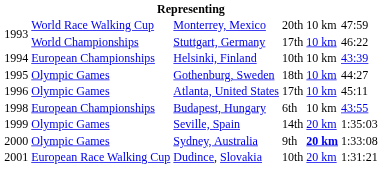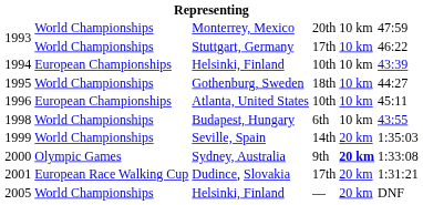 <table>
 <tr>
 <th colspan="6">Representing </th>
 </tr>
 <tr>
 <td rowspan=2>1993</td>
-<td><a href='#'>World Race Walking Cup</a></td>
+<td><a href='#'>World Championships</a></td>
 <td><a href='#'>Monterrey, Mexico</a></td>
 <td>20th</td>
 <td>10 km</td>
 <td>47:59</td>
 </tr>
 <tr>
 <td><a href='#'>World Championships</a></td>
 <td><a href='#'>Stuttgart, Germany</a></td>
 <td>17th</td>
 <td><a href='#'>10 km</a></td>
 <td>46:22</td>
 </tr>
 <tr>
 <td>1994</td>
 <td><a href='#'>European Championships</a></td>
 <td><a href='#'>Helsinki, Finland</a></td>
 <td align="center">10th</td>
 <td>10 km</td>
 <td><a href='#'>43:39</a></td>
 </tr>
 <tr>
 <td>1995</td>
-<td><a href='#'>Olympic Games</a></td>
+<td><a href='#'>World Championships</a></td>
 <td><a href='#'>Gothenburg, Sweden</a></td>
 <td>18th</td>
 <td><a href='#'>10 km</a></td>
 <td>44:27</td>
 </tr>
 <tr>
 <td>1996</td>
-<td><a href='#'>Olympic Games</a></td>
+<td><a href='#'>European Championships</a></td>
 <td><a href='#'>Atlanta, United States</a></td>
-<td>17th</td>
+<td>10th</td>
 <td><a href='#'>10 km</a></td>
 <td>45:11</td>
 </tr>
 <tr>
 <td>1998</td>
-<td><a href='#'>European Championships</a></td>
+<td><a href='#'>World Championships</a></td>
 <td><a href='#'>Budapest, Hungary</a></td>
 <td>6th</td>
 <td>10 km</td>
 <td><a href='#'>43:55</a></td>
 </tr>
 <tr>
 <td>1999</td>
-<td><a href='#'>Olympic Games</a></td>
+<td><a href='#'>World Championships</a></td>
 <td><a href='#'>Seville, Spain</a></td>
 <td>14th</td>
 <td><a href='#'>20 km</a></td>
 <td>1:35:03</td>
 </tr>
 <tr>
 <td>2000</td>
 <td><a href='#'>Olympic Games</a></td>
 <td><a href='#'>Sydney, Australia</a></td>
 <td>9th</td>
 <td><strong><a href='#'>20 km</a></strong></td>
 <td>1:33:08</td>
 </tr>
 <tr>
 <td>2001</td>
 <td><a href='#'>European Race Walking Cup</a></td>
 <td><a href='#'>Dudince</a>, <a href='#'>Slovakia</a></td>
-<td>10th</td>
+<td>17th</td>
 <td><a href='#'>20 km</a></td>
 <td>1:31:21</td>
 </tr>
+<tr>
+<td>2005</td>
+<td><a href='#'>World Championships</a></td>
+<td><a href='#'>Helsinki, Finland</a></td>
+<td>—</td>
+<td><a href='#'>20 km</a></td>
+<td>DNF</td>
+</tr>
 </table>
